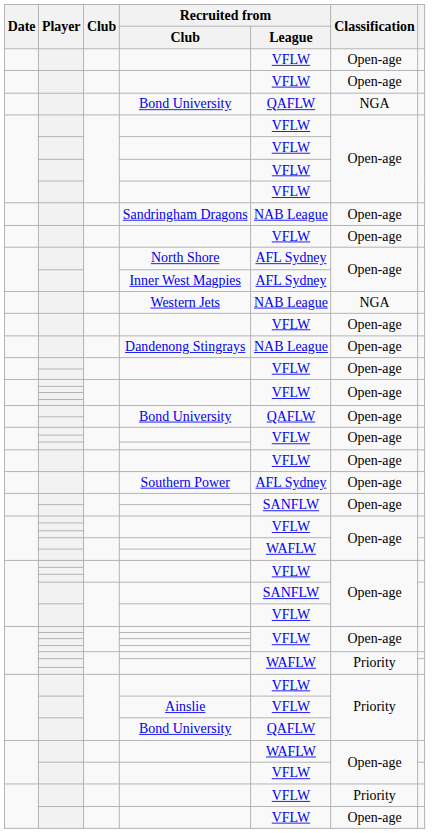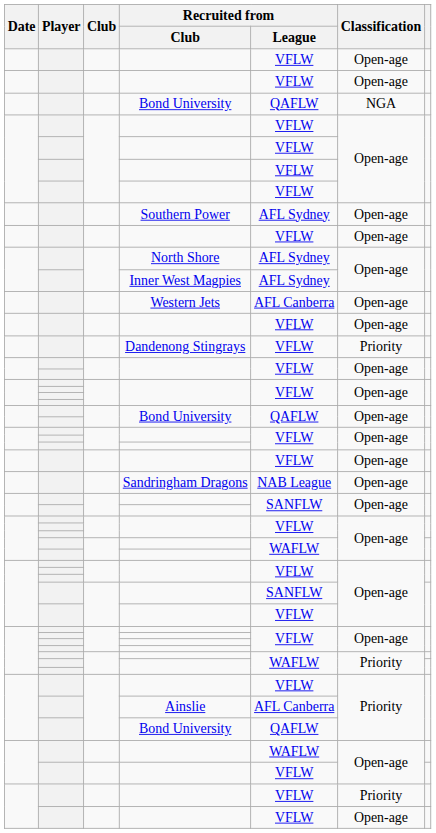 <table class="wikitable sortable plainrowheaders" style="text-align:center;">
 <tr>
 <th scope="col" rowspan=2>Date</th>
 <th scope="col" rowspan=2>Player</th>
 <th scope="col" rowspan=2>Club</th>
 <th scope="col" colspan=2>Recruited from</th>
 <th scope="col" rowspan=2>Classification</th>
 <th class="unsortable" rowspan=2></th>
 </tr>
 <tr>
 <th scope="col">Club</th>
 <th scope="col">League</th>
 </tr>
 <tr>
 <td></td>
 <th scope="row"></th>
 <td></td>
 <td></td>
 <td><a href='#'>VFLW</a></td>
 <td>Open-age</td>
 <td></td>
 </tr>
 <tr>
 <td></td>
 <th scope="row"></th>
 <td></td>
 <td></td>
 <td><a href='#'>VFLW</a></td>
 <td>Open-age</td>
 <td></td>
 </tr>
 <tr>
 <td></td>
 <th scope="row"></th>
 <td></td>
 <td><a href='#'>Bond University</a></td>
 <td><a href='#'>QAFLW</a></td>
 <td>NGA</td>
 <td></td>
 </tr>
 <tr>
 <td rowspan=4></td>
 <th scope="row"></th>
 <td rowspan=4></td>
 <td></td>
 <td><a href='#'>VFLW</a></td>
 <td rowspan=4>Open-age</td>
 <td rowspan=4></td>
 </tr>
 <tr>
 <th scope="row"></th>
 <td></td>
 <td><a href='#'>VFLW</a></td>
 </tr>
 <tr>
 <th scope="row"></th>
 <td></td>
 <td><a href='#'>VFLW</a></td>
 </tr>
 <tr>
 <th scope="row"></th>
 <td></td>
 <td><a href='#'>VFLW</a></td>
 </tr>
 <tr>
 <td></td>
 <th scope="row"></th>
 <td></td>
-<td><a href='#'>Sandringham Dragons</a></td>
-<td><a href='#'>NAB League</a></td>
+<td><a href='#'>Southern Power</a></td>
+<td><a href='#'>AFL Sydney</a></td>
 <td>Open-age</td>
 <td></td>
 </tr>
 <tr>
 <td></td>
 <th scope="row"></th>
 <td></td>
 <td></td>
 <td><a href='#'>VFLW</a></td>
 <td>Open-age</td>
 <td></td>
 </tr>
 <tr>
 <td rowspan=2></td>
 <th scope="row"></th>
 <td rowspan=2></td>
 <td><a href='#'>North Shore</a></td>
 <td><a href='#'>AFL Sydney</a></td>
 <td rowspan=2>Open-age</td>
 <td rowspan=2></td>
 </tr>
 <tr>
 <th scope="row"></th>
 <td><a href='#'>Inner West Magpies</a></td>
 <td><a href='#'>AFL Sydney</a></td>
 </tr>
 <tr>
 <td></td>
 <th scope="row"></th>
 <td></td>
 <td><a href='#'>Western Jets</a></td>
-<td><a href='#'>NAB League</a></td>
-<td>NGA</td>
+<td><a href='#'>AFL Canberra</a></td>
+<td>Open-age</td>
 <td></td>
 </tr>
 <tr>
 <td></td>
 <th scope="row"></th>
 <td></td>
 <td></td>
 <td><a href='#'>VFLW</a></td>
 <td>Open-age</td>
 <td></td>
 </tr>
 <tr>
 <td></td>
 <th scope="row"></th>
 <td></td>
 <td><a href='#'>Dandenong Stingrays</a></td>
-<td><a href='#'>NAB League</a></td>
-<td>Open-age</td>
+<td><a href='#'>VFLW</a></td>
+<td>Priority</td>
 <td></td>
 </tr>
 <tr>
 <td rowspan=2></td>
 <th scope="row"></th>
 <td rowspan=2></td>
 <td rowspan=2></td>
 <td rowspan=2><a href='#'>VFLW</a></td>
 <td rowspan=2>Open-age</td>
 <td rowspan=2></td>
 </tr>
 <tr>
 <th scope="row"></th>
 </tr>
 <tr>
 <td rowspan=4></td>
 <th scope="row"></th>
 <td rowspan=4></td>
 <td rowspan=4></td>
 <td rowspan=4><a href='#'>VFLW</a></td>
 <td rowspan=4>Open-age</td>
 <td rowspan=4></td>
 </tr>
 <tr>
 <th scope="row"></th>
 </tr>
 <tr>
 <th scope="row"></th>
 </tr>
 <tr>
 <th scope="row"></th>
 </tr>
 <tr>
 <td rowspan=2></td>
 <th scope="row"></th>
 <td rowspan=2></td>
 <td rowspan=2><a href='#'>Bond University</a></td>
 <td rowspan=2><a href='#'>QAFLW</a></td>
 <td rowspan=2>Open-age</td>
 <td rowspan=2></td>
 </tr>
 <tr>
 <th scope="row"></th>
 </tr>
 <tr>
 <td rowspan=3></td>
 <th scope="row"></th>
 <td rowspan=3></td>
 <td rowspan=2></td>
 <td rowspan=3><a href='#'>VFLW</a></td>
 <td rowspan=3>Open-age</td>
 <td rowspan=3></td>
 </tr>
 <tr>
 <th scope="row"></th>
 </tr>
 <tr>
 <th scope="row"></th>
 <td></td>
 </tr>
 <tr>
 <td></td>
 <th scope="row"></th>
 <td></td>
 <td></td>
 <td><a href='#'>VFLW</a></td>
 <td>Open-age</td>
 <td></td>
 </tr>
 <tr>
 <td></td>
 <th scope="row"></th>
 <td></td>
-<td><a href='#'>Southern Power</a></td>
-<td><a href='#'>AFL Sydney</a></td>
+<td><a href='#'>Sandringham Dragons</a></td>
+<td><a href='#'>NAB League</a></td>
 <td>Open-age</td>
 <td></td>
 </tr>
 <tr>
 <td rowspan=2></td>
 <th scope="row"></th>
 <td rowspan=2></td>
 <td></td>
 <td rowspan=2><a href='#'>SANFLW</a></td>
 <td rowspan=2>Open-age</td>
 <td rowspan=2></td>
 </tr>
 <tr>
 <th scope="row"></th>
 <td></td>
 </tr>
 <tr>
 <td rowspan=5></td>
 <th scope="row"></th>
 <td rowspan=3></td>
 <td rowspan=3></td>
 <td rowspan=3><a href='#'>VFLW</a></td>
 <td rowspan=5>Open-age</td>
 <td rowspan=3></td>
 </tr>
 <tr>
 <th scope="row"></th>
 </tr>
 <tr>
 <th scope="row"></th>
 </tr>
 <tr>
 <th scope="row"></th>
 <td rowspan=2></td>
 <td></td>
 <td rowspan=2><a href='#'>WAFLW</a></td>
 <td rowspan=2></td>
 </tr>
 <tr>
 <th scope="row"></th>
 <td></td>
 </tr>
 <tr>
 <td rowspan=5></td>
 <th scope="row"></th>
 <td rowspan=3></td>
 <td rowspan=3></td>
 <td rowspan=3><a href='#'>VFLW</a></td>
 <td rowspan=5>Open-age</td>
 <td rowspan=3></td>
 </tr>
 <tr>
 <th scope="row"></th>
 </tr>
 <tr>
 <th scope="row"></th>
 </tr>
 <tr>
 <th scope="row"></th>
 <td rowspan=2></td>
 <td></td>
 <td><a href='#'>SANFLW</a></td>
 <td rowspan=2></td>
 </tr>
 <tr>
 <th scope="row"></th>
 <td></td>
 <td><a href='#'>VFLW</a></td>
 </tr>
 <tr>
 <td rowspan=7></td>
 <th scope="row"></th>
 <td rowspan=4></td>
 <td></td>
 <td rowspan=4><a href='#'>VFLW</a></td>
 <td rowspan=4>Open-age</td>
 <td rowspan=4></td>
 </tr>
 <tr>
 <th scope="row"></th>
 <td></td>
 </tr>
 <tr>
 <th scope="row"></th>
 <td></td>
 </tr>
 <tr>
 <th scope="row"></th>
 <td></td>
 </tr>
 <tr>
 <th scope="row"></th>
 <td rowspan=3></td>
 <td></td>
 <td rowspan=3><a href='#'>WAFLW</a></td>
 <td rowspan=3>Priority</td>
 <td></td>
 </tr>
 <tr>
 <th scope="row"></th>
 <td rowspan=2></td>
 <td rowspan=2></td>
 </tr>
 <tr>
 <th scope="row"></th>
 </tr>
 <tr>
 <td rowspan=3></td>
 <th scope="row"></th>
 <td rowspan=3></td>
 <td></td>
 <td><a href='#'>VFLW</a></td>
 <td rowspan=3>Priority</td>
 <td rowspan=3></td>
 </tr>
 <tr>
 <th scope="row"></th>
 <td><a href='#'>Ainslie</a></td>
-<td><a href='#'>VFLW</a></td>
+<td><a href='#'>AFL Canberra</a></td>
 </tr>
 <tr>
 <th scope="row"></th>
 <td><a href='#'>Bond University</a></td>
 <td><a href='#'>QAFLW</a></td>
 </tr>
 <tr>
 <td rowspan=2></td>
 <th scope="row"></th>
 <td></td>
 <td></td>
 <td><a href='#'>WAFLW</a></td>
 <td rowspan=2>Open-age</td>
 <td></td>
 </tr>
 <tr>
 <th scope="row"></th>
 <td></td>
 <td></td>
 <td><a href='#'>VFLW</a></td>
 <td></td>
 </tr>
 <tr>
 <td rowspan=2></td>
 <th scope="row"></th>
 <td></td>
 <td></td>
 <td><a href='#'>VFLW</a></td>
 <td>Priority</td>
 <td></td>
 </tr>
 <tr>
 <th scope="row"></th>
 <td></td>
 <td></td>
 <td><a href='#'>VFLW</a></td>
 <td>Open-age</td>
 <td></td>
 </tr>
 </table>
